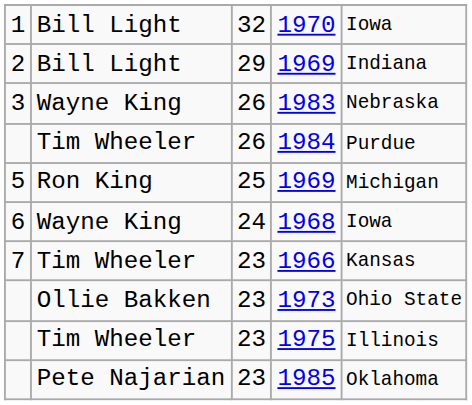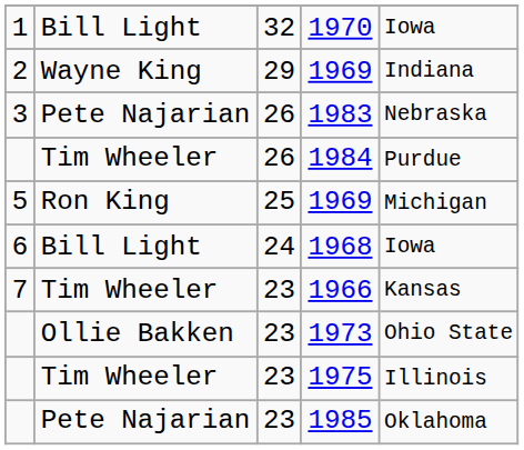 <table class="wikitable">
 <tr>
 </tr>
 <tr>
 <td>1</td>
 <td>Bill Light</td>
 <td>32</td>
 <td><a href='#'>1970</a></td>
 <td style="font-size:80%;">Iowa</td>
 </tr>
 <tr>
 <td>2</td>
-<td>Bill Light</td>
+<td>Wayne King</td>
 <td>29</td>
 <td><a href='#'>1969</a></td>
 <td style="font-size:80%;">Indiana</td>
 </tr>
 <tr>
 <td>3</td>
-<td>Wayne King</td>
+<td>Pete Najarian</td>
 <td>26</td>
 <td><a href='#'>1983</a></td>
 <td style="font-size:80%;">Nebraska</td>
 </tr>
 <tr>
 <td></td>
 <td>Tim Wheeler</td>
 <td>26</td>
 <td><a href='#'>1984</a></td>
 <td style="font-size:80%;">Purdue</td>
 </tr>
 <tr>
 <td>5</td>
 <td>Ron King</td>
 <td>25</td>
 <td><a href='#'>1969</a></td>
 <td style="font-size:80%;">Michigan</td>
 </tr>
 <tr>
 <td>6</td>
-<td>Wayne King</td>
+<td>Bill Light</td>
 <td>24</td>
 <td><a href='#'>1968</a></td>
 <td style="font-size:80%;">Iowa</td>
 </tr>
 <tr>
 <td>7</td>
 <td>Tim Wheeler</td>
 <td>23</td>
 <td><a href='#'>1966</a></td>
 <td style="font-size:80%;">Kansas</td>
 </tr>
 <tr>
 <td></td>
 <td>Ollie Bakken</td>
 <td>23</td>
 <td><a href='#'>1973</a></td>
 <td style="font-size:80%;">Ohio State</td>
 </tr>
 <tr>
 <td></td>
 <td>Tim Wheeler</td>
 <td>23</td>
 <td><a href='#'>1975</a></td>
 <td style="font-size:80%;">Illinois</td>
 </tr>
 <tr>
 <td></td>
 <td>Pete Najarian</td>
 <td>23</td>
 <td><a href='#'>1985</a></td>
 <td style="font-size:80%;">Oklahoma</td>
 </tr>
 </table>
